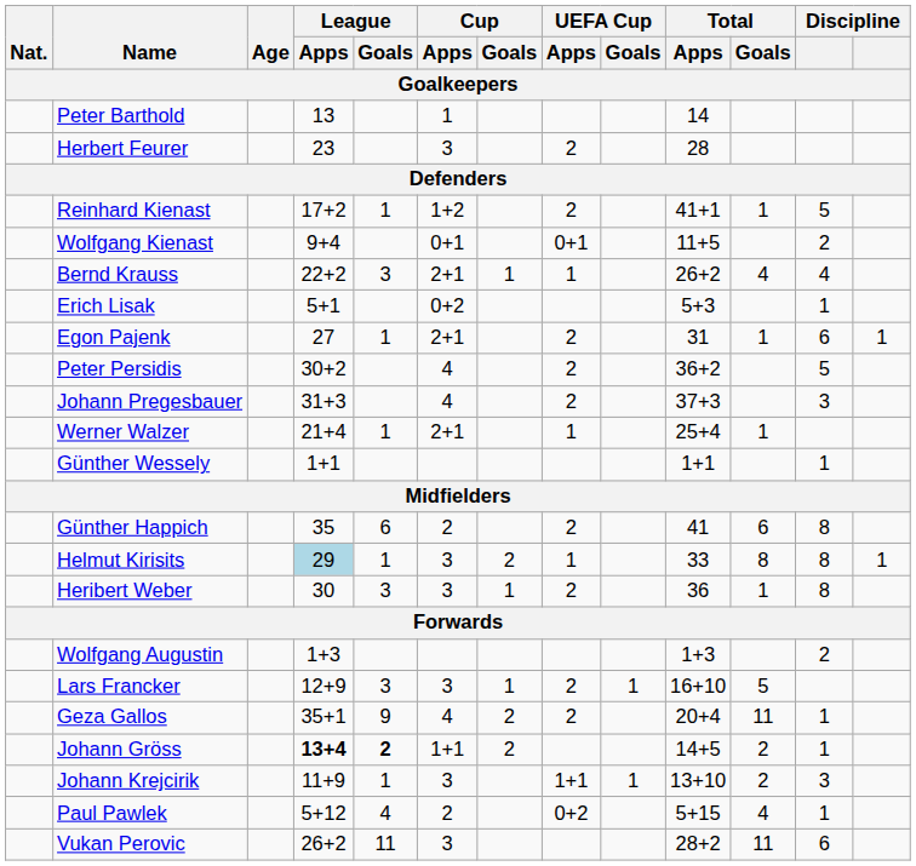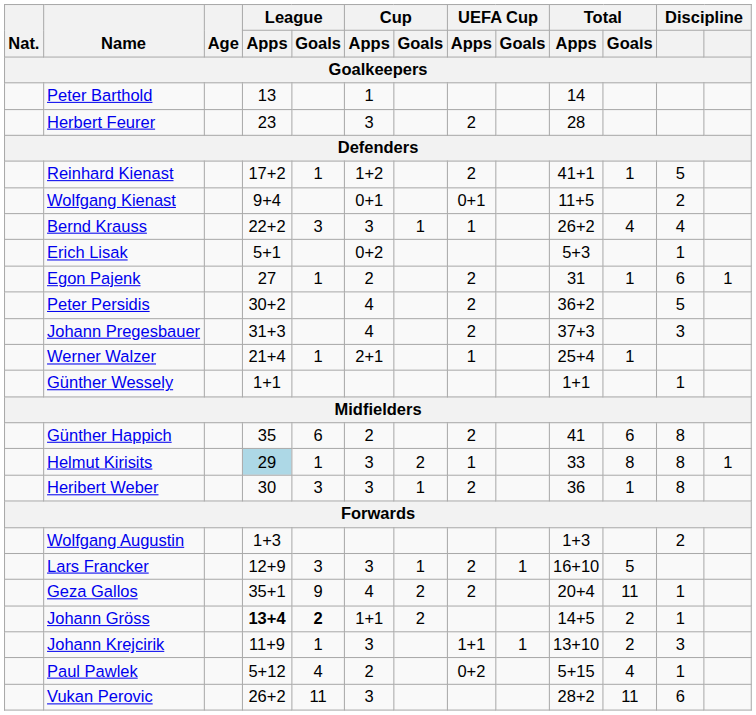 <table class="wikitable" style="text-align:center">
 <tr>
 <th rowspan="2" valign="bottom">Nat.</th>
 <th rowspan="2" valign="bottom">Name</th>
 <th rowspan="2" valign="bottom">Age</th>
 <th colspan="2" width="85">League</th>
 <th colspan="2" width="85">Cup</th>
 <th colspan="2" width="85">UEFA Cup</th>
 <th colspan="2" width="85">Total</th>
 <th colspan="2" width="85">Discipline</th>
 </tr>
 <tr>
 <th>Apps</th>
 <th>Goals</th>
 <th>Apps</th>
 <th>Goals</th>
 <th>Apps</th>
 <th>Goals</th>
 <th>Apps</th>
 <th>Goals</th>
 <th></th>
 <th></th>
 </tr>
 <tr>
 <th colspan=15>Goalkeepers</th>
 </tr>
 <tr>
 <td></td>
 <td align="left"><a href='#'>Peter Barthold</a></td>
 <td></td>
 <td>13</td>
 <td></td>
 <td>1</td>
 <td></td>
 <td></td>
 <td></td>
 <td>14</td>
 <td></td>
 <td></td>
 <td></td>
 </tr>
 <tr>
 <td></td>
 <td align="left"><a href='#'>Herbert Feurer</a></td>
 <td></td>
 <td>23</td>
 <td></td>
 <td>3</td>
 <td></td>
 <td>2</td>
 <td></td>
 <td>28</td>
 <td></td>
 <td></td>
 <td></td>
 </tr>
 <tr>
 <th colspan=15>Defenders</th>
 </tr>
 <tr>
 <td></td>
 <td align="left"><a href='#'>Reinhard Kienast</a></td>
 <td></td>
 <td>17+2</td>
 <td>1</td>
 <td>1+2</td>
 <td></td>
 <td>2</td>
 <td></td>
 <td>41+1</td>
 <td>1</td>
 <td>5</td>
 <td></td>
 </tr>
 <tr>
 <td></td>
 <td align="left"><a href='#'>Wolfgang Kienast</a></td>
 <td></td>
 <td>9+4</td>
 <td></td>
 <td>0+1</td>
 <td></td>
 <td>0+1</td>
 <td></td>
 <td>11+5</td>
 <td></td>
 <td>2</td>
 <td></td>
 </tr>
 <tr>
 <td></td>
 <td align="left"><a href='#'>Bernd Krauss</a></td>
 <td></td>
 <td>22+2</td>
 <td>3</td>
-<td>2+1</td>
+<td>3</td>
 <td>1</td>
 <td>1</td>
 <td></td>
 <td>26+2</td>
 <td>4</td>
 <td>4</td>
 <td></td>
 </tr>
 <tr>
 <td></td>
 <td align="left"><a href='#'>Erich Lisak</a></td>
 <td></td>
 <td>5+1</td>
 <td></td>
 <td>0+2</td>
 <td></td>
 <td></td>
 <td></td>
 <td>5+3</td>
 <td></td>
 <td>1</td>
 <td></td>
 </tr>
 <tr>
 <td></td>
 <td align="left"><a href='#'>Egon Pajenk</a></td>
 <td></td>
 <td>27</td>
 <td>1</td>
-<td>2+1</td>
+<td>2</td>
 <td></td>
 <td>2</td>
 <td></td>
 <td>31</td>
 <td>1</td>
 <td>6</td>
 <td>1</td>
 </tr>
 <tr>
 <td></td>
 <td align="left"><a href='#'>Peter Persidis</a></td>
 <td></td>
 <td>30+2</td>
 <td></td>
 <td>4</td>
 <td></td>
 <td>2</td>
 <td></td>
 <td>36+2</td>
 <td></td>
 <td>5</td>
 <td></td>
 </tr>
 <tr>
 <td></td>
 <td align="left"><a href='#'>Johann Pregesbauer</a></td>
 <td></td>
 <td>31+3</td>
 <td></td>
 <td>4</td>
 <td></td>
 <td>2</td>
 <td></td>
 <td>37+3</td>
 <td></td>
 <td>3</td>
 <td></td>
 </tr>
 <tr>
 <td></td>
 <td align="left"><a href='#'>Werner Walzer</a></td>
 <td></td>
 <td>21+4</td>
 <td>1</td>
 <td>2+1</td>
 <td></td>
 <td>1</td>
 <td></td>
 <td>25+4</td>
 <td>1</td>
 <td></td>
 <td></td>
 </tr>
 <tr>
 <td></td>
 <td align="left"><a href='#'>Günther Wessely</a></td>
 <td></td>
 <td>1+1</td>
 <td></td>
 <td></td>
 <td></td>
 <td></td>
 <td></td>
 <td>1+1</td>
 <td></td>
 <td>1</td>
 <td></td>
 </tr>
 <tr>
 <th colspan=15>Midfielders</th>
 </tr>
 <tr>
 <td></td>
 <td align="left"><a href='#'>Günther Happich</a></td>
 <td></td>
 <td>35</td>
 <td>6</td>
 <td>2</td>
 <td></td>
 <td>2</td>
 <td></td>
 <td>41</td>
 <td>6</td>
 <td>8</td>
 <td></td>
 </tr>
 <tr>
 <td></td>
 <td align="left"><a href='#'>Helmut Kirisits</a></td>
 <td></td>
 <td style="background: lightblue;">29</td>
 <td>1</td>
 <td>3</td>
 <td>2</td>
 <td>1</td>
 <td></td>
 <td>33</td>
 <td>8</td>
 <td>8</td>
 <td>1</td>
 </tr>
 <tr>
 <td></td>
 <td align="left"><a href='#'>Heribert Weber</a></td>
 <td></td>
 <td>30</td>
 <td>3</td>
 <td>3</td>
 <td>1</td>
 <td>2</td>
 <td></td>
 <td>36</td>
 <td>1</td>
 <td>8</td>
 <td></td>
 </tr>
 <tr>
 <th colspan=15>Forwards</th>
 </tr>
 <tr>
 <td></td>
 <td align="left"><a href='#'>Wolfgang Augustin</a></td>
 <td></td>
 <td>1+3</td>
 <td></td>
 <td></td>
 <td></td>
 <td></td>
 <td></td>
 <td>1+3</td>
 <td></td>
 <td>2</td>
 <td></td>
 </tr>
 <tr>
 <td></td>
 <td align="left"><a href='#'>Lars Francker</a></td>
 <td></td>
 <td>12+9</td>
 <td>3</td>
 <td>3</td>
 <td>1</td>
 <td>2</td>
 <td>1</td>
 <td>16+10</td>
 <td>5</td>
 <td></td>
 <td></td>
 </tr>
 <tr>
 <td></td>
 <td align="left"><a href='#'>Geza Gallos</a></td>
 <td></td>
 <td>35+1</td>
 <td>9</td>
 <td>4</td>
 <td>2</td>
 <td>2</td>
 <td></td>
 <td>20+4</td>
 <td>11</td>
 <td>1</td>
 <td></td>
 </tr>
 <tr>
 <td></td>
 <td align="left"><a href='#'>Johann Gröss</a></td>
 <td></td>
 <td><strong>13+4</strong></td>
 <td><strong>2</strong></td>
 <td>1+1</td>
 <td>2</td>
 <td></td>
 <td></td>
 <td>14+5</td>
 <td>2</td>
 <td>1</td>
 <td></td>
 </tr>
 <tr>
 <td></td>
 <td align="left"><a href='#'>Johann Krejcirik</a></td>
 <td></td>
 <td>11+9</td>
 <td>1</td>
 <td>3</td>
 <td></td>
 <td>1+1</td>
 <td>1</td>
 <td>13+10</td>
 <td>2</td>
 <td>3</td>
 <td></td>
 </tr>
 <tr>
 <td></td>
 <td align="left"><a href='#'>Paul Pawlek</a></td>
 <td></td>
 <td>5+12</td>
 <td>4</td>
 <td>2</td>
 <td></td>
 <td>0+2</td>
 <td></td>
 <td>5+15</td>
 <td>4</td>
 <td>1</td>
 <td></td>
 </tr>
 <tr>
 <td></td>
 <td align="left"><a href='#'>Vukan Perovic</a></td>
 <td></td>
 <td>26+2</td>
 <td>11</td>
 <td>3</td>
 <td></td>
 <td></td>
 <td></td>
 <td>28+2</td>
 <td>11</td>
 <td>6</td>
 <td></td>
 </tr>
 </table>
